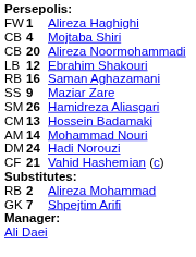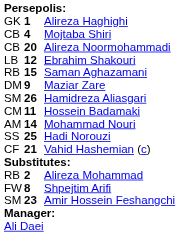 <table style="font-size: 90%" cellspacing="0" cellpadding="0">
 <tr>
 <td colspan="4"><strong>Persepolis:</strong></td>
 </tr>
 <tr>
 <th width=25></th>
 <th width=25></th>
 </tr>
 <tr>
-<td>FW</td>
+<td>GK</td>
 <td><strong>1</strong></td>
 <td> <a href='#'>Alireza Haghighi</a></td>
 <td></td>
 <td></td>
 </tr>
 <tr>
 <td>CB</td>
 <td><strong>4</strong></td>
 <td> <a href='#'>Mojtaba Shiri</a></td>
 <td></td>
 <td></td>
 </tr>
 <tr>
 <td>CB</td>
 <td><strong>20</strong></td>
 <td> <a href='#'>Alireza Noormohammadi</a></td>
 <td></td>
 <td></td>
 </tr>
 <tr>
 <td>LB</td>
 <td><strong>12</strong></td>
 <td> <a href='#'>Ebrahim Shakouri</a></td>
 <td></td>
 </tr>
 <tr>
 <td>RB</td>
-<td><strong>16</strong></td>
+<td><strong>15</strong></td>
 <td> <a href='#'>Saman Aghazamani</a></td>
 <td></td>
 <td></td>
 </tr>
 <tr>
-<td>SS</td>
+<td>DM</td>
 <td><strong>9</strong></td>
 <td> <a href='#'>Maziar Zare</a></td>
 <td></td>
 <td></td>
 </tr>
 <tr>
 <td>SM</td>
 <td><strong>26</strong></td>
 <td> <a href='#'>Hamidreza Aliasgari</a></td>
 <td></td>
 <td></td>
 </tr>
 <tr>
 <td>CM</td>
-<td><strong>13</strong></td>
+<td><strong>11</strong></td>
 <td> <a href='#'>Hossein Badamaki</a></td>
 <td></td>
 <td></td>
 </tr>
 <tr>
 <td>AM</td>
 <td><strong>14</strong></td>
 <td> <a href='#'>Mohammad Nouri</a></td>
 <td></td>
 <td></td>
 </tr>
 <tr>
-<td>DM</td>
-<td><strong>24</strong></td>
+<td>SS</td>
+<td><strong>25</strong></td>
 <td> <a href='#'>Hadi Norouzi</a></td>
 <td></td>
 </tr>
 <tr>
 <td>CF</td>
 <td><strong>21</strong></td>
 <td> <a href='#'>Vahid Hashemian</a> (<a href='#'>c</a>)</td>
 <td></td>
 <td></td>
 </tr>
 <tr>
 <td colspan=3><strong>Substitutes:</strong></td>
 </tr>
 <tr>
 <td>RB</td>
 <td><strong>2</strong></td>
 <td> <a href='#'>Alireza Mohammad</a></td>
 <td></td>
 <td></td>
 </tr>
 <tr>
-<td>GK</td>
-<td><strong>7</strong></td>
+<td>FW</td>
+<td><strong>8</strong></td>
 <td> <a href='#'>Shpejtim Arifi</a></td>
+<td></td>
+<td></td>
+<td></td>
+</tr>
+<tr>
+<td>SM</td>
+<td><strong>23</strong></td>
+<td> <a href='#'>Amir Hossein Feshangchi</a></td>
 <td></td>
 <td></td>
 <td></td>
 </tr>
 <tr>
 <td colspan=3><strong>Manager:</strong></td>
 </tr>
 <tr>
 <td colspan=4> <a href='#'>Ali Daei</a></td>
 </tr>
 </table>
